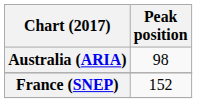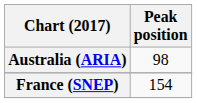 <table class="wikitable sortable plainrowheaders" style="text-align:center">
 <tr>
 <th scope="col">Chart (2017)</th>
 <th scope="col">Peak<br> position</th>
 </tr>
 <tr>
 <th scope="row">Australia (<a href='#'>ARIA</a>)</th>
 <td>98</td>
 </tr>
 <tr>
 </tr>
 <tr>
 <th scope="row">France (<a href='#'>SNEP</a>)</th>
-<td>152</td>
+<td>154</td>
 </tr>
 <tr>
 </tr>
 </table>
